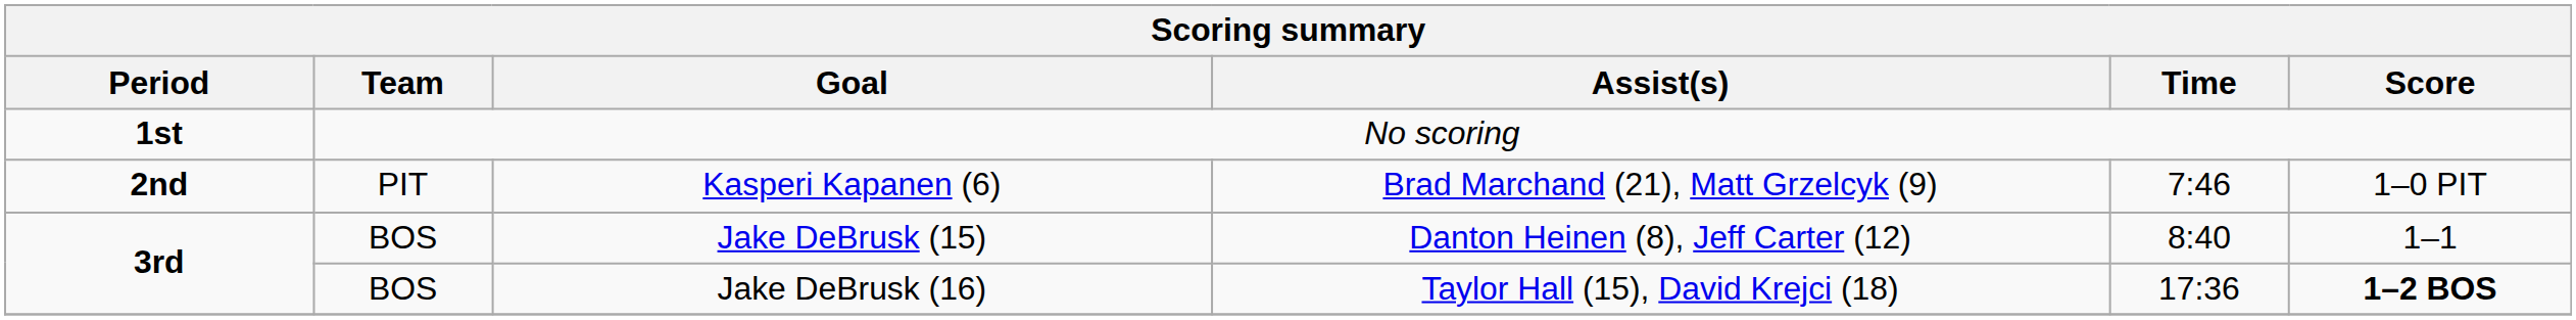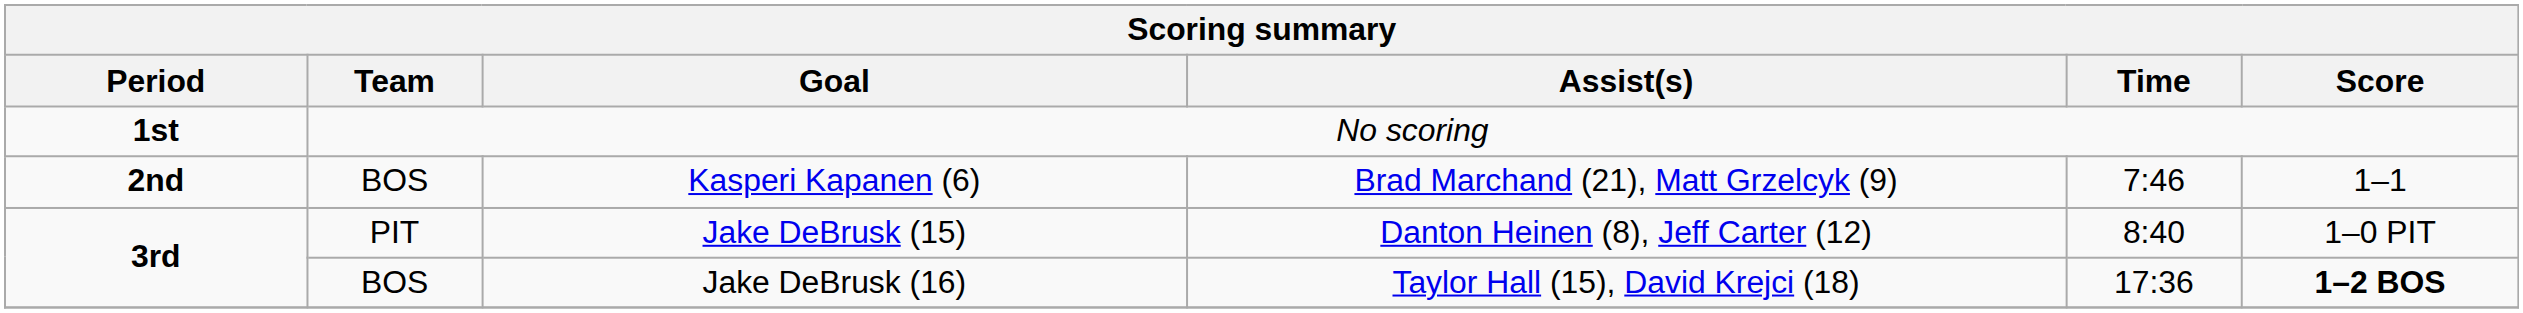 <table style="width:100%;" class="wikitable">
 <tr>
 <th colspan=6>Scoring summary</th>
 </tr>
 <tr>
 <th style="width:12%;">Period</th>
 <th style="width:7%;">Team</th>
 <th style="width:28%;">Goal</th>
 <th style="width:35%;">Assist(s)</th>
 <th style="width:7%;">Time</th>
 <th style="width:11%;">Score</th>
 </tr>
 <tr style="text-align:center;">
 <td style="text-align:center;"><strong>1st</strong></td>
 <td colspan="5" align=center><em>No scoring</em></td>
 </tr>
 <tr>
 <td style="text-align:center;"><strong>2nd</strong></td>
-<td align=center>PIT</td>
+<td align=center>BOS</td>
 <td align=center><a href='#'>Kasperi Kapanen</a> (6)</td>
 <td align=center><a href='#'>Brad Marchand</a> (21), <a href='#'>Matt Grzelcyk</a> (9)</td>
 <td align=center>7:46</td>
-<td align=center>1–0 PIT</td>
+<td align=center>1–1</td>
 </tr>
 <tr>
 <td rowspan="2" style="text-align:center;"><strong>3rd</strong></td>
-<td align=center>BOS</td>
+<td align=center>PIT</td>
 <td align=center><a href='#'>Jake DeBrusk</a> (15)</td>
 <td align=center><a href='#'>Danton Heinen</a> (8), <a href='#'>Jeff Carter</a> (12)</td>
 <td align=center>8:40</td>
-<td align=center>1–1</td>
+<td align=center>1–0 PIT</td>
 </tr>
 <tr>
 <td align=center>BOS</td>
 <td align=center>Jake DeBrusk (16)</td>
 <td align=center><a href='#'>Taylor Hall</a> (15), <a href='#'>David Krejci</a> (18)</td>
 <td align=center>17:36</td>
 <td align=center><strong>1–2 BOS</strong></td>
 </tr>
 <tr>
 </tr>
 </table>
